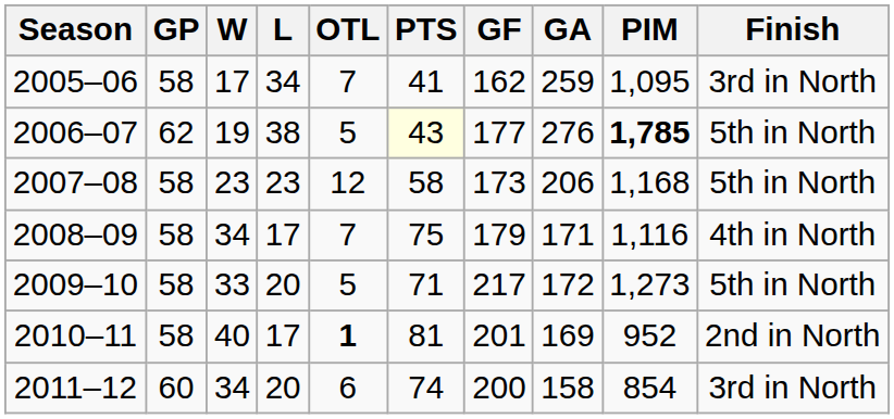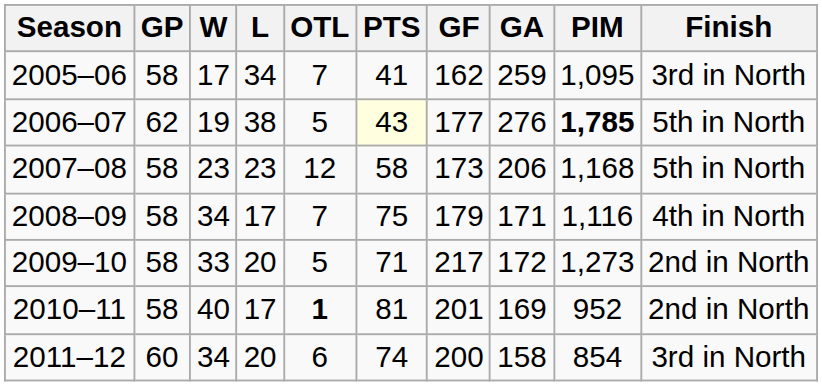 <table class="wikitable" style="text-align:center">
 <tr align="center" style="font-weight:bold; background-color:#dddddd;">
 <th>Season</th>
 <th>GP</th>
 <th>W</th>
 <th>L</th>
 <th>OTL</th>
 <th>PTS</th>
 <th>GF</th>
 <th>GA</th>
 <th>PIM</th>
 <th>Finish</th>
 </tr>
 <tr>
 <td>2005–06</td>
 <td>58</td>
 <td>17</td>
 <td>34</td>
 <td>7</td>
 <td>41</td>
 <td>162</td>
 <td>259</td>
 <td>1,095</td>
 <td>3rd in North</td>
 </tr>
 <tr>
 <td>2006–07</td>
 <td>62</td>
 <td>19</td>
 <td>38</td>
 <td>5</td>
 <td style="background: lightyellow;">43</td>
 <td>177</td>
 <td>276</td>
 <td><strong>1,785</strong></td>
 <td>5th in North</td>
 </tr>
 <tr>
 <td>2007–08</td>
 <td>58</td>
 <td>23</td>
 <td>23</td>
 <td>12</td>
 <td>58</td>
 <td>173</td>
 <td>206</td>
 <td>1,168</td>
 <td>5th in North</td>
 </tr>
 <tr>
 <td>2008–09</td>
 <td>58</td>
 <td>34</td>
 <td>17</td>
 <td>7</td>
 <td>75</td>
 <td>179</td>
 <td>171</td>
 <td>1,116</td>
 <td>4th in North</td>
 </tr>
 <tr>
 <td>2009–10</td>
 <td>58</td>
 <td>33</td>
 <td>20</td>
 <td>5</td>
 <td>71</td>
 <td>217</td>
 <td>172</td>
 <td>1,273</td>
-<td>5th in North</td>
+<td>2nd in North</td>
 </tr>
 <tr>
 <td>2010–11</td>
 <td>58</td>
 <td>40</td>
 <td>17</td>
 <td><strong>1</strong></td>
 <td>81</td>
 <td>201</td>
 <td>169</td>
 <td>952</td>
 <td>2nd in North</td>
 </tr>
 <tr>
 <td>2011–12</td>
 <td>60</td>
 <td>34</td>
 <td>20</td>
 <td>6</td>
 <td>74</td>
 <td>200</td>
 <td>158</td>
 <td>854</td>
 <td>3rd in North</td>
 </tr>
 </table>
